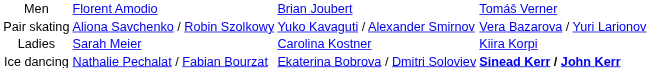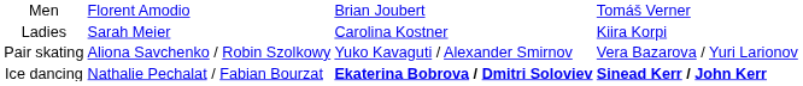 <table>
 <tr>
 <td align=center>Men</td>
 <td> <a href='#'>Florent Amodio</a></td>
 <td> <a href='#'>Brian Joubert</a></td>
 <td> <a href='#'>Tomáš Verner</a></td>
 </tr>
 <tr>
+<td align=center>Ladies</td>
+<td> <a href='#'>Sarah Meier</a></td>
+<td> <a href='#'>Carolina Kostner</a></td>
+<td> <a href='#'>Kiira Korpi</a></td>
+</tr>
+<tr>
 <td align=center>Pair skating</td>
 <td> <a href='#'>Aliona Savchenko</a> / <a href='#'>Robin Szolkowy</a></td>
 <td> <a href='#'>Yuko Kavaguti</a> / <a href='#'>Alexander Smirnov</a></td>
 <td> <a href='#'>Vera Bazarova</a> / <a href='#'>Yuri Larionov</a></td>
 </tr>
 <tr>
-<td align=center>Ladies</td>
-<td> <a href='#'>Sarah Meier</a></td>
-<td> <a href='#'>Carolina Kostner</a></td>
-<td> <a href='#'>Kiira Korpi</a></td>
-</tr>
-<tr>
 <td align=center>Ice dancing</td>
 <td> <a href='#'>Nathalie Pechalat</a> / <a href='#'>Fabian Bourzat</a></td>
-<td> <a href='#'>Ekaterina Bobrova</a> / <a href='#'>Dmitri Soloviev</a></td>
+<td><strong> <a href='#'>Ekaterina Bobrova</a> / <a href='#'>Dmitri Soloviev</a></strong></td>
 <td><strong> <a href='#'>Sinead Kerr</a> / <a href='#'>John Kerr</a></strong></td>
 </tr>
 </table>
